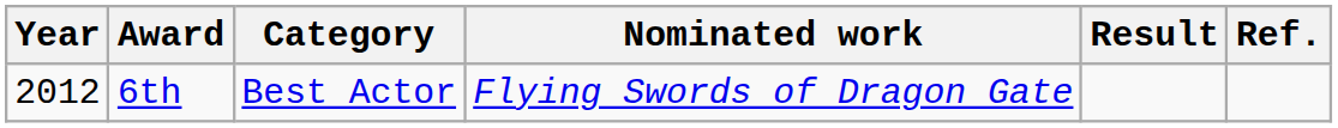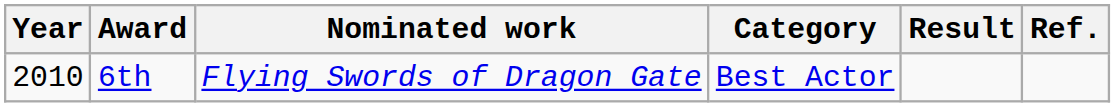 <table class="wikitable">
 <tr>
 <th>Year</th>
 <th>Award</th>
+<th>Nominated work</th>
 <th>Category</th>
-<th>Nominated work</th>
 <th>Result</th>
 <th>Ref.</th>
 </tr>
 <tr>
-<td>2012</td>
+<td>2010</td>
 <td><a href='#'>6th</a></td>
+<td><em><a href='#'>Flying Swords of Dragon Gate</a></em></td>
 <td><a href='#'>Best Actor</a></td>
-<td><em><a href='#'>Flying Swords of Dragon Gate</a></em></td>
 <td></td>
 <td></td>
 </tr>
 </table>
